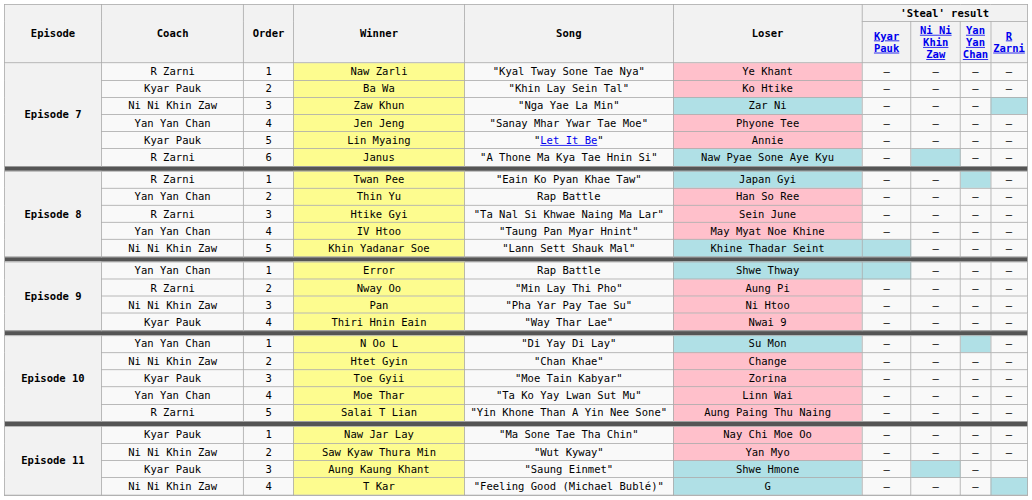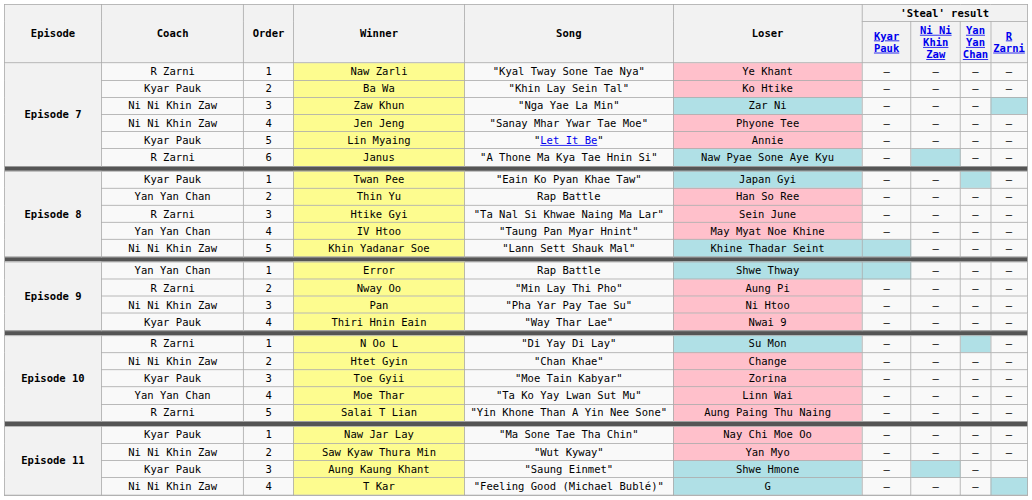 <table class="wikitable" style="text-align: center; width:100%;">
 <tr>
 <th rowspan="2" width="10%">Episode</th>
 <th rowspan="2" width="15%">Coach</th>
 <th rowspan="2" width="05%">Order</th>
 <th rowspan="2" width="18%">Winner</th>
 <th rowspan="2" width="22%">Song</th>
 <th rowspan="2" width="20%">Loser</th>
 <th colspan="4" width="20%">'Steal' result</th>
 </tr>
 <tr>
 <th width="05%"><a href='#'>Kyar Pauk</a></th>
 <th width="05%"><a href='#'>Ni Ni Khin Zaw</a></th>
 <th width="05%"><a href='#'>Yan Yan Chan</a></th>
 <th width="05%"><a href='#'>R Zarni</a></th>
 </tr>
 <tr>
 <th rowspan="6">Episode 7<br><small></small></th>
 <td>R Zarni</td>
 <td>1</td>
 <td style="background:#fdfc8f;">Naw Zarli</td>
 <td>"Kyal Tway Sone Tae Nya"</td>
 <td style="background:pink;">Ye Khant</td>
 <td>—</td>
 <td>—</td>
 <td>—</td>
 <td>—</td>
 </tr>
 <tr>
 <td>Kyar Pauk</td>
 <td>2</td>
 <td style="background:#fdfc8f;">Ba Wa</td>
 <td>"Khin Lay Sein Tal"</td>
 <td style="background:pink;">Ko Htike</td>
 <td>—</td>
 <td>—</td>
 <td>—</td>
 <td>—</td>
 </tr>
 <tr>
 <td>Ni Ni Khin Zaw</td>
 <td>3</td>
 <td style="background:#fdfc8f;">Zaw Khun</td>
 <td>"Nga Yae La Min"</td>
 <td style="background:#B0E0E6;">Zar Ni</td>
 <td>—</td>
 <td>—</td>
 <td>—</td>
 <td style="background:#B0E0E6;"><strong></strong></td>
 </tr>
 <tr>
-<td>Yan Yan Chan</td>
+<td>Ni Ni Khin Zaw</td>
 <td>4</td>
 <td style="background:#fdfc8f;">Jen Jeng</td>
 <td>"Sanay Mhar Ywar Tae Moe"</td>
 <td style="background:pink;">Phyone Tee</td>
 <td>—</td>
 <td>—</td>
 <td>—</td>
 <td>—</td>
 </tr>
 <tr>
 <td>Kyar Pauk</td>
 <td>5</td>
 <td style="background:#fdfc8f;">Lin Myaing</td>
 <td>"<a href='#'>Let It Be</a>"</td>
 <td style="background:pink;">Annie</td>
 <td>—</td>
 <td>—</td>
 <td>—</td>
 <td>—</td>
 </tr>
 <tr>
 <td>R Zarni</td>
 <td>6</td>
 <td style="background:#fdfc8f;">Janus</td>
 <td>"A Thone Ma Kya Tae Hnin Si"</td>
 <td style="background:#B0E0E6;">Naw Pyae Sone Aye Kyu</td>
 <td>—</td>
 <td style="background:#B0E0E6;"><strong></strong></td>
 <td>—</td>
 <td>—</td>
 </tr>
 <tr>
 <td colspan="10" style="background:#555;"></td>
 </tr>
 <tr>
 <th rowspan="5">Episode 8<br><small></small></th>
-<td>R Zarni</td>
+<td>Kyar Pauk</td>
 <td>1</td>
 <td style="background:#fdfc8f;">Twan Pee</td>
 <td>"Eain Ko Pyan Khae Taw"</td>
 <td style="background:#B0E0E6;">Japan Gyi</td>
 <td>—</td>
 <td>—</td>
 <td style="background:#B0E0E6;"><strong></strong></td>
 <td>—</td>
 </tr>
 <tr>
 <td>Yan Yan Chan</td>
 <td>2</td>
 <td style="background:#fdfc8f;">Thin Yu</td>
 <td>Rap Battle</td>
 <td style="background:pink;">Han So Ree</td>
 <td>—</td>
 <td>—</td>
 <td>—</td>
 <td>—</td>
 </tr>
 <tr>
 <td>R Zarni</td>
 <td>3</td>
 <td style="background:#fdfc8f;">Htike Gyi</td>
 <td>"Ta Nal Si Khwae Naing Ma Lar"</td>
 <td style="background:pink;">Sein June</td>
 <td>—</td>
 <td>—</td>
 <td>—</td>
 <td>—</td>
 </tr>
 <tr>
 <td>Yan Yan Chan</td>
 <td>4</td>
 <td style="background:#fdfc8f;">IV Htoo</td>
 <td>"Taung Pan Myar Hnint"</td>
 <td style="background:pink;">May Myat Noe Khine</td>
 <td>—</td>
 <td>—</td>
 <td>—</td>
 <td>—</td>
 </tr>
 <tr>
 <td>Ni Ni Khin Zaw</td>
 <td>5</td>
 <td style="background:#fdfc8f;">Khin Yadanar Soe</td>
 <td>"Lann Sett Shauk Mal"</td>
 <td style="background:#B0E0E6;">Khine Thadar Seint</td>
 <td style="background:#B0E0E6;"><strong></strong></td>
 <td>—</td>
 <td>—</td>
 <td>—</td>
 </tr>
 <tr>
 <td colspan="10" style="background:#555;"></td>
 </tr>
 <tr>
 <th rowspan="4">Episode 9<br><small></small></th>
 <td>Yan Yan Chan</td>
 <td>1</td>
 <td style="background:#fdfc8f;">Error</td>
 <td>Rap Battle</td>
 <td style="background:#B0E0E6;">Shwe Thway</td>
 <td style="background:#B0E0E6;"><strong></strong></td>
 <td>—</td>
 <td>—</td>
 <td>—</td>
 </tr>
 <tr>
 <td>R Zarni</td>
 <td>2</td>
 <td style="background:#fdfc8f;">Nway Oo</td>
 <td>"Min Lay Thi Pho"</td>
 <td style="background:pink;">Aung Pi</td>
 <td>—</td>
 <td>—</td>
 <td>—</td>
 <td>—</td>
 </tr>
 <tr>
 <td>Ni Ni Khin Zaw</td>
 <td>3</td>
 <td style="background:#fdfc8f;">Pan</td>
 <td>"Pha Yar Pay Tae Su"</td>
 <td style="background:pink;">Ni Htoo</td>
 <td>—</td>
 <td>—</td>
 <td>—</td>
 <td>—</td>
 </tr>
 <tr>
 <td>Kyar Pauk</td>
 <td>4</td>
 <td style="background:#fdfc8f;">Thiri Hnin Eain</td>
 <td>"Way Thar Lae"</td>
 <td style="background:pink;">Nwai 9</td>
 <td>—</td>
 <td>—</td>
 <td>—</td>
 <td>—</td>
 </tr>
 <tr>
 <td colspan="10" style="background:#555;"></td>
 </tr>
 <tr>
 <th rowspan="5">Episode 10<br><small></small></th>
-<td>Yan Yan Chan</td>
+<td>R Zarni</td>
 <td>1</td>
 <td style="background:#fdfc8f;">N Oo L</td>
 <td>"Di Yay Di Lay"</td>
 <td style="background:#B0E0E6;">Su Mon</td>
 <td>—</td>
 <td>—</td>
 <td style="background:#B0E0E6;"><strong></strong></td>
 <td>—</td>
 </tr>
 <tr>
 <td>Ni Ni Khin Zaw</td>
 <td>2</td>
 <td style="background:#fdfc8f;">Htet Gyin</td>
 <td>"Chan Khae"</td>
 <td style="background:pink;">Change</td>
 <td>—</td>
 <td>—</td>
 <td>—</td>
 <td>—</td>
 </tr>
 <tr>
 <td>Kyar Pauk</td>
 <td>3</td>
 <td style="background:#fdfc8f;">Toe Gyii</td>
 <td>"Moe Tain Kabyar"</td>
 <td style="background:pink;">Zorina</td>
 <td>—</td>
 <td>—</td>
 <td>—</td>
 <td>—</td>
 </tr>
 <tr>
 <td>Yan Yan Chan</td>
 <td>4</td>
 <td style="background:#fdfc8f;">Moe Thar</td>
 <td>"Ta Ko Yay Lwan Sut Mu"</td>
 <td style="background:pink;">Linn Wai</td>
 <td>—</td>
 <td>—</td>
 <td>—</td>
 <td>—</td>
 </tr>
 <tr>
 <td>R Zarni</td>
 <td>5</td>
 <td style="background:#fdfc8f;">Salai T Lian</td>
 <td>"Yin Khone Than A Yin Nee Sone"</td>
 <td style="background:pink;">Aung Paing Thu Naing</td>
 <td>—</td>
 <td>—</td>
 <td>—</td>
 <td>—</td>
 </tr>
 <tr>
 <td colspan="10" style="background:#555;"></td>
 </tr>
 <tr>
 <th rowspan="4">Episode 11<br><small></small></th>
 <td>Kyar Pauk</td>
 <td>1</td>
 <td style="background:#fdfc8f;">Naw Jar Lay</td>
 <td>"Ma Sone Tae Tha Chin"</td>
 <td style="background:pink;">Nay Chi Moe Oo</td>
 <td>—</td>
 <td>—</td>
 <td>—</td>
 <td>—</td>
 </tr>
 <tr>
 <td>Ni Ni Khin Zaw</td>
 <td>2</td>
 <td style="background:#fdfc8f;">Saw Kyaw Thura Min</td>
 <td>"Wut Kyway"</td>
 <td style="background:pink;">Yan Myo</td>
 <td>—</td>
 <td>—</td>
 <td>—</td>
 <td>—</td>
 </tr>
 <tr>
 <td>Kyar Pauk</td>
 <td>3</td>
 <td style="background:#fdfc8f;">Aung Kaung Khant</td>
 <td>"Saung Einmet"</td>
 <td style="background:#B0E0E6;">Shwe Hmone</td>
 <td>—</td>
 <td style="background:#B0E0E6;"><strong></strong></td>
 <td>—</td>
 <td><strong></strong></td>
 </tr>
 <tr>
 <td>Ni Ni Khin Zaw</td>
 <td>4</td>
 <td style="background:#fdfc8f;">T Kar</td>
 <td>"Feeling Good (Michael Bublé)"</td>
 <td style="background:#B0E0E6;">G</td>
 <td>—</td>
 <td>—</td>
 <td>—</td>
 <td style="background:#B0E0E6;"><strong></strong></td>
 </tr>
 <tr>
 </tr>
 </table>
